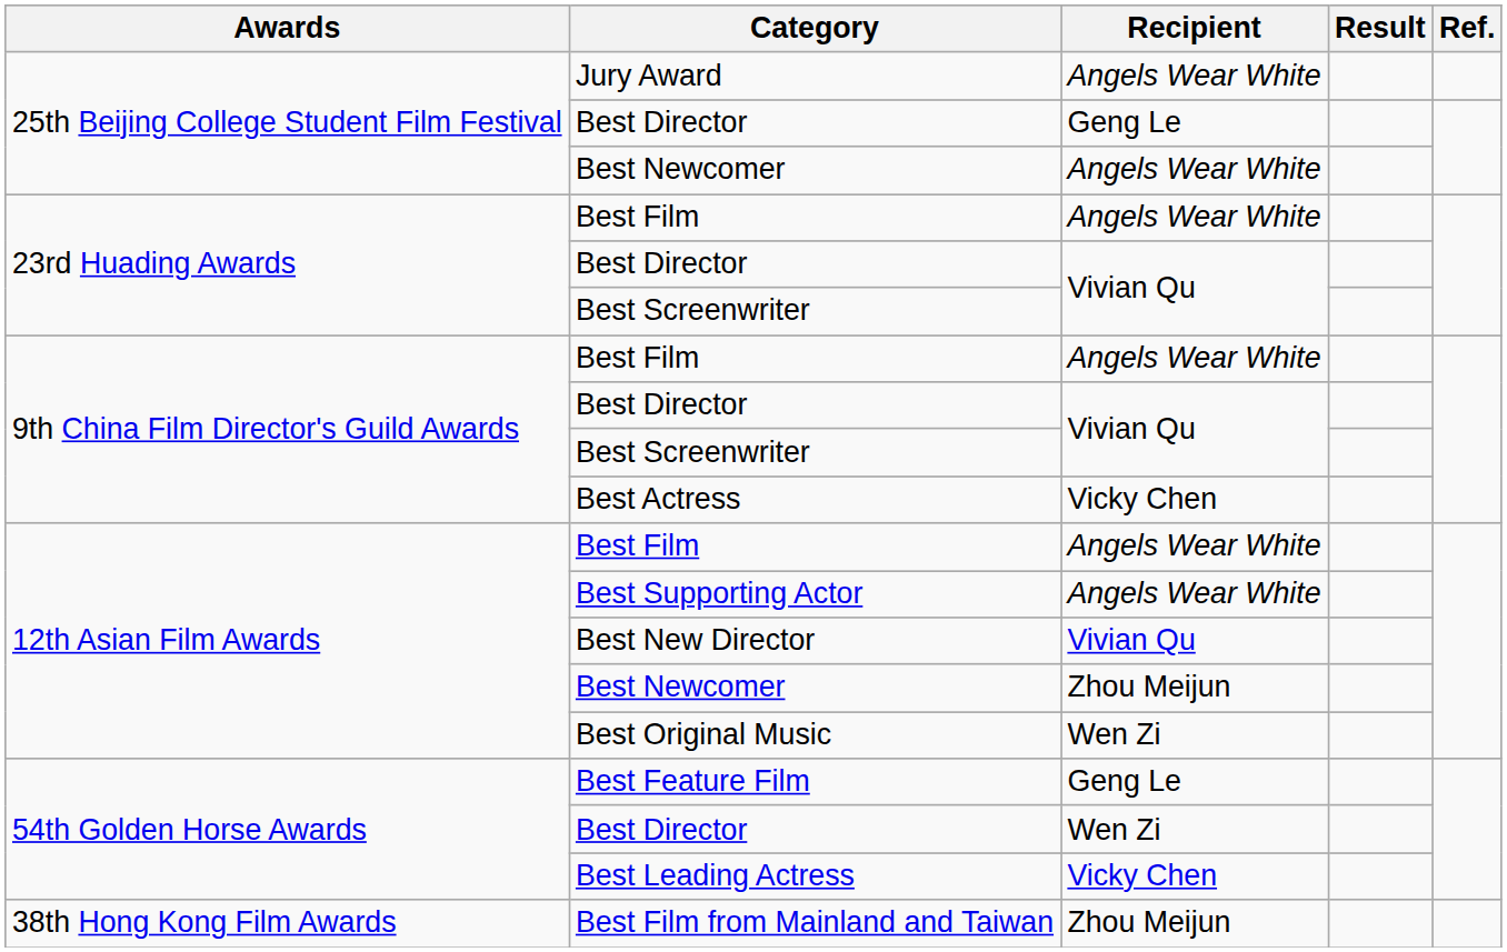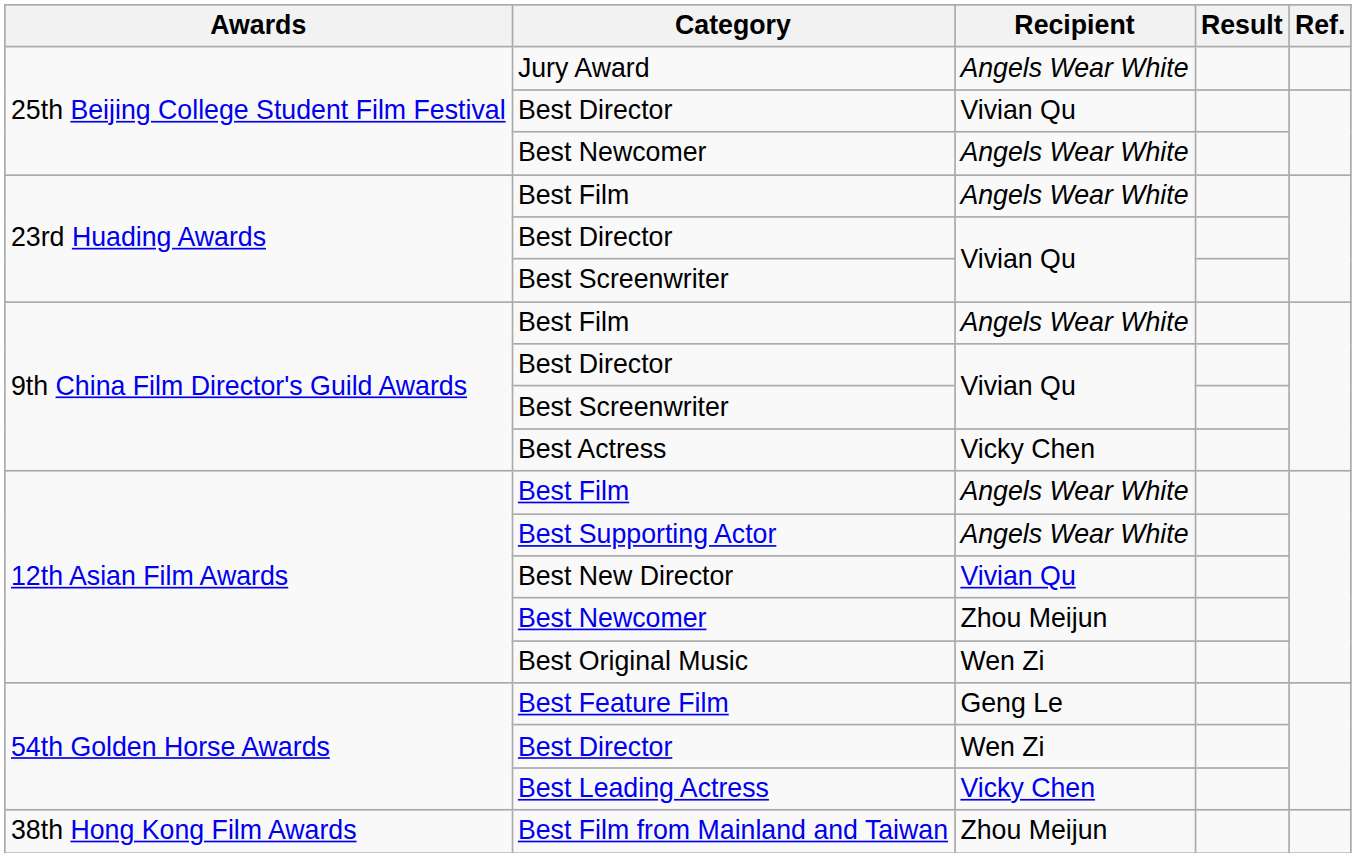 <table class="wikitable">
 <tr>
 <th>Awards</th>
 <th>Category</th>
 <th>Recipient</th>
 <th>Result</th>
 <th>Ref.</th>
 </tr>
 <tr>
 <td rowspan=3>25th <a href='#'>Beijing College Student Film Festival</a></td>
 <td>Jury Award</td>
 <td><em>Angels Wear White</em></td>
 <td></td>
 <td></td>
 </tr>
 <tr>
 <td>Best Director</td>
-<td>Geng Le</td>
+<td>Vivian Qu</td>
 <td></td>
 <td rowspan=2></td>
 </tr>
 <tr>
 <td>Best Newcomer</td>
 <td><em>Angels Wear White</em></td>
 <td></td>
 </tr>
 <tr>
 <td rowspan=3>23rd <a href='#'>Huading Awards</a></td>
 <td>Best Film</td>
 <td><em>Angels Wear White</em></td>
 <td></td>
 <td rowspan=3></td>
 </tr>
 <tr>
 <td>Best Director</td>
 <td rowspan=2>Vivian Qu</td>
 <td></td>
 </tr>
 <tr>
 <td>Best Screenwriter</td>
 <td></td>
 </tr>
 <tr>
 <td rowspan=4>9th <a href='#'>China Film Director's Guild Awards</a></td>
 <td>Best Film</td>
 <td><em>Angels Wear White</em></td>
 <td></td>
 <td rowspan=4></td>
 </tr>
 <tr>
 <td>Best Director</td>
 <td rowspan=2>Vivian Qu</td>
 <td></td>
 </tr>
 <tr>
 <td>Best Screenwriter</td>
 <td></td>
 </tr>
 <tr>
 <td>Best Actress</td>
 <td>Vicky Chen</td>
 <td></td>
 </tr>
 <tr>
 <td rowspan=5><a href='#'>12th Asian Film Awards</a></td>
 <td><a href='#'>Best Film</a></td>
 <td><em>Angels Wear White</em></td>
 <td></td>
 <td rowspan=5></td>
 </tr>
 <tr>
 <td><a href='#'>Best Supporting Actor</a></td>
 <td><em>Angels Wear White</em></td>
 <td></td>
 </tr>
 <tr>
 <td>Best New Director</td>
 <td><a href='#'>Vivian Qu</a></td>
 <td></td>
 </tr>
 <tr>
 <td><a href='#'>Best Newcomer</a></td>
 <td>Zhou Meijun</td>
 <td></td>
 </tr>
 <tr>
 <td>Best Original Music</td>
 <td>Wen Zi</td>
 <td></td>
 </tr>
 <tr>
 <td rowspan=3><a href='#'>54th Golden Horse Awards</a></td>
 <td><a href='#'>Best Feature Film</a></td>
 <td>Geng Le</td>
 <td></td>
 <td rowspan=3></td>
 </tr>
 <tr>
 <td><a href='#'>Best Director</a></td>
 <td>Wen Zi</td>
 <td></td>
 </tr>
 <tr>
 <td><a href='#'>Best Leading Actress</a></td>
 <td><a href='#'>Vicky Chen</a></td>
 <td></td>
 </tr>
 <tr>
 <td>38th <a href='#'>Hong Kong Film Awards</a></td>
 <td><a href='#'>Best Film from Mainland and Taiwan</a></td>
 <td>Zhou Meijun</td>
 <td></td>
 <td></td>
 </tr>
 </table>
